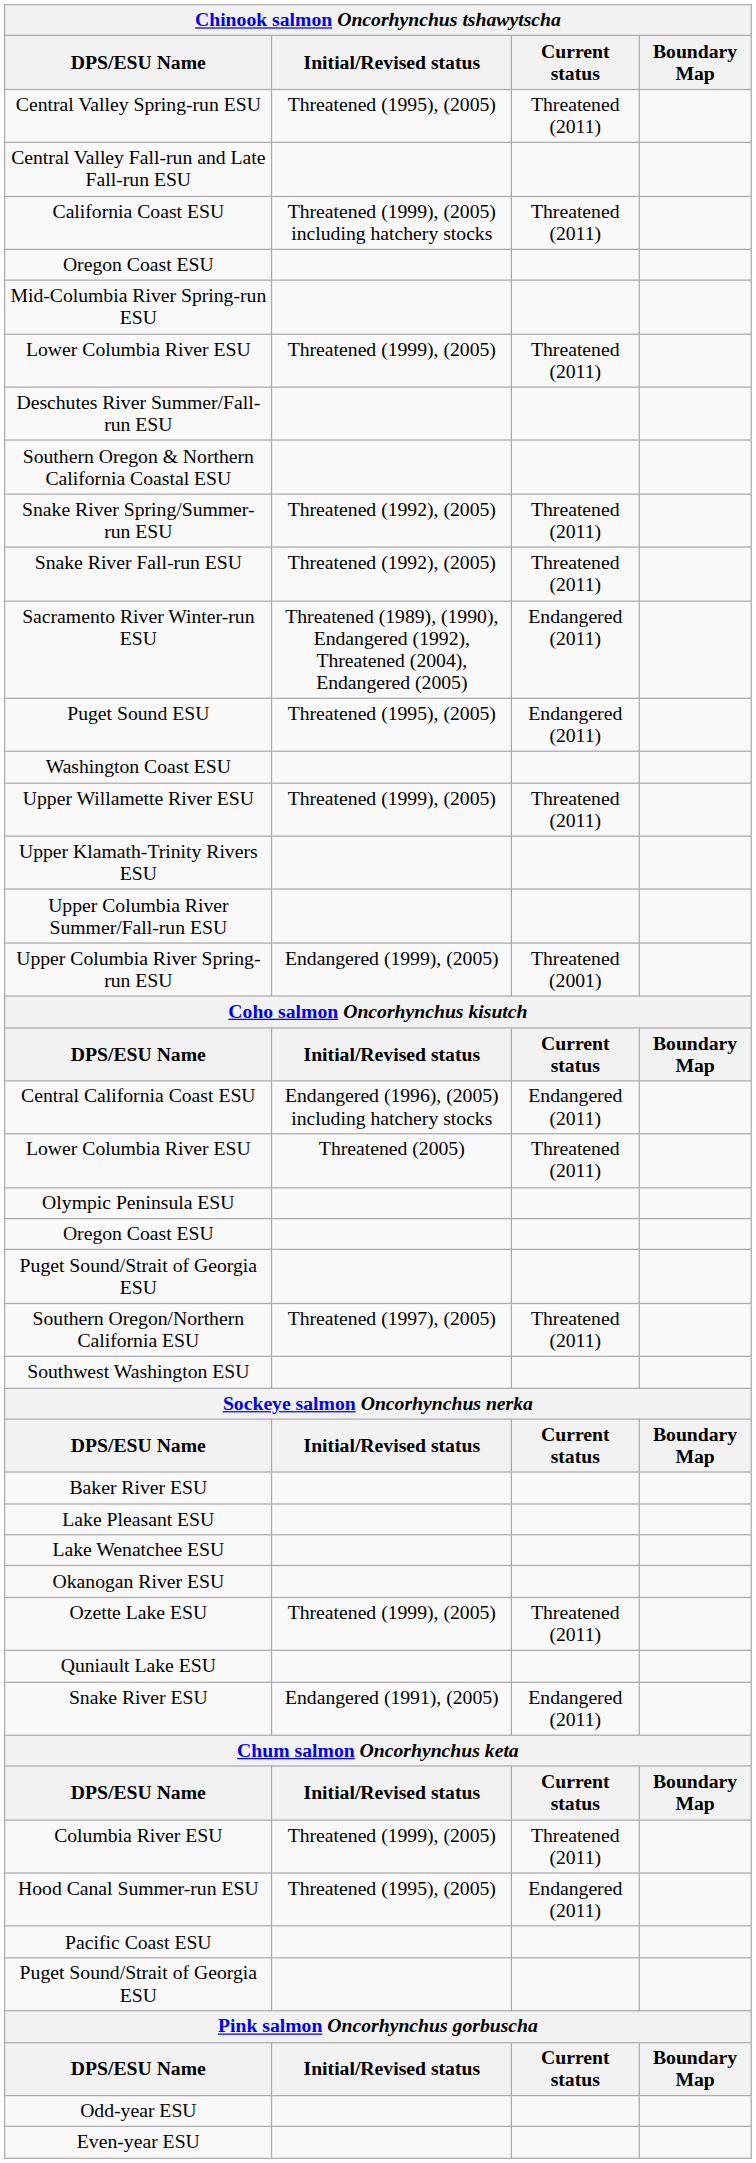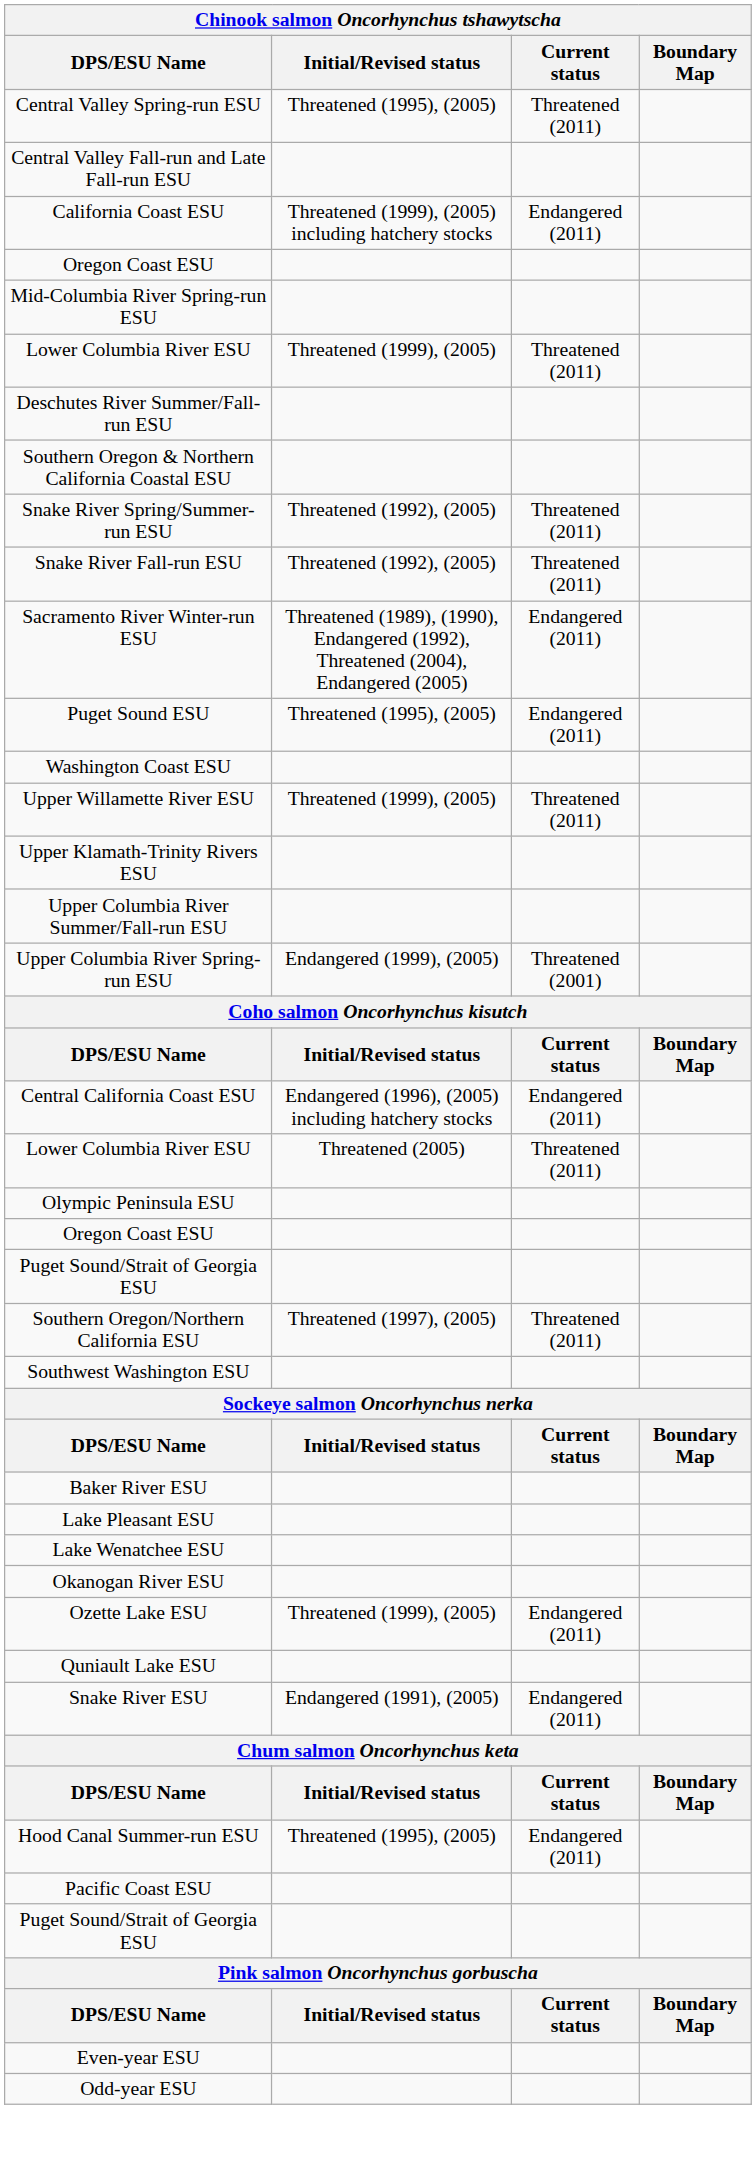 <table class="wikitable">
 <tr align="center" valign="top">
 <th colspan="4"><a href='#'>Chinook salmon</a> <em>Oncorhynchus tshawytscha</em></th>
 </tr>
 <tr>
 <th>DPS/ESU Name</th>
 <th>Initial/Revised status</th>
 <th>Current status</th>
 <th>Boundary Map</th>
 </tr>
 <tr align="center" valign="top">
 <td>Central Valley Spring-run ESU</td>
 <td>Threatened (1995), (2005)</td>
 <td>Threatened (2011)</td>
 <td></td>
 </tr>
 <tr align="center" valign="top">
 <td>Central Valley Fall-run and Late Fall-run ESU</td>
 <td></td>
 <td></td>
 <td></td>
 </tr>
 <tr align="center" valign="top">
 <td>California Coast ESU</td>
 <td>Threatened (1999), (2005) <br>including hatchery stocks</td>
-<td>Threatened (2011)</td>
+<td>Endangered (2011)</td>
 <td></td>
 </tr>
 <tr align="center" valign="top">
 <td>Oregon Coast ESU</td>
 <td></td>
 <td></td>
 <td></td>
 </tr>
 <tr align="center" valign="top">
 <td>Mid-Columbia River Spring-run ESU</td>
 <td></td>
 <td></td>
 <td></td>
 </tr>
 <tr align="center" valign="top">
 <td>Lower Columbia River ESU</td>
 <td>Threatened (1999), (2005)</td>
 <td>Threatened (2011)</td>
 <td></td>
 </tr>
 <tr align="center" valign="top">
 <td>Deschutes River Summer/Fall-run ESU</td>
 <td></td>
 <td></td>
 <td></td>
 </tr>
 <tr align="center" valign="top">
 <td>Southern Oregon & Northern California Coastal ESU</td>
 <td></td>
 <td></td>
 <td></td>
 </tr>
 <tr align="center" valign="top">
 <td>Snake River Spring/Summer-run ESU</td>
 <td>Threatened (1992), (2005)</td>
 <td>Threatened (2011)</td>
 <td></td>
 </tr>
 <tr align="center" valign="top">
 <td>Snake River Fall-run ESU</td>
 <td>Threatened (1992), (2005)</td>
 <td>Threatened (2011)</td>
 <td></td>
 </tr>
 <tr align="center" valign="top">
 <td>Sacramento River Winter-run ESU</td>
 <td>Threatened (1989), (1990), Endangered (1992),<br> Threatened (2004), Endangered (2005)</td>
 <td>Endangered (2011)</td>
 <td></td>
 </tr>
 <tr align="center" valign="top">
 <td>Puget Sound ESU</td>
 <td>Threatened (1995), (2005)</td>
 <td>Endangered (2011)</td>
 <td></td>
 </tr>
 <tr align="center" valign="top">
 <td>Washington Coast ESU</td>
 <td></td>
 <td></td>
 <td></td>
 </tr>
 <tr align="center" valign="top">
 <td>Upper Willamette River ESU</td>
 <td>Threatened (1999), (2005)</td>
 <td>Threatened (2011)</td>
 <td></td>
 </tr>
 <tr align="center" valign="top">
 <td>Upper Klamath-Trinity Rivers ESU</td>
 <td></td>
 <td></td>
 <td></td>
 </tr>
 <tr align="center" valign="top">
 <td>Upper Columbia River Summer/Fall-run ESU</td>
 <td></td>
 <td></td>
 <td></td>
 </tr>
 <tr align="center" valign="top">
 <td>Upper Columbia River Spring-run ESU</td>
 <td>Endangered (1999), (2005)</td>
 <td>Threatened (2001)</td>
 <td></td>
 </tr>
 <tr align="center" valign="top">
 <th colspan="4"><a href='#'>Coho salmon</a> <em>Oncorhynchus kisutch</em></th>
 </tr>
 <tr>
 <th>DPS/ESU Name</th>
 <th>Initial/Revised status</th>
 <th>Current status</th>
 <th>Boundary Map</th>
 </tr>
 <tr align="center" valign="top">
 <td>Central California Coast ESU</td>
 <td>Endangered (1996), (2005) <br>including hatchery stocks</td>
 <td>Endangered (2011)</td>
 <td></td>
 </tr>
 <tr align="center" valign="top">
 <td>Lower Columbia River ESU</td>
 <td>Threatened (2005)</td>
 <td>Threatened (2011)</td>
 <td></td>
 </tr>
 <tr align="center" valign="top">
 <td>Olympic Peninsula ESU</td>
 <td></td>
 <td></td>
 <td></td>
 </tr>
 <tr align="center" valign="top">
 <td>Oregon Coast ESU</td>
 <td></td>
 <td></td>
 <td></td>
 </tr>
 <tr align="center" valign="top">
 <td>Puget Sound/Strait of Georgia ESU</td>
 <td></td>
 <td></td>
 <td></td>
 </tr>
 <tr align="center" valign="top">
 <td>Southern Oregon/Northern California ESU</td>
 <td>Threatened (1997), (2005)</td>
 <td>Threatened (2011)</td>
 <td></td>
 </tr>
 <tr align="center" valign="top">
 <td>Southwest Washington ESU</td>
 <td></td>
 <td></td>
 <td></td>
 </tr>
 <tr align="center" valign="top">
 <th colspan="4"><a href='#'>Sockeye salmon</a> <em>Oncorhynchus nerka</em></th>
 </tr>
 <tr>
 <th>DPS/ESU Name</th>
 <th>Initial/Revised status</th>
 <th>Current status</th>
 <th>Boundary Map</th>
 </tr>
 <tr align="center" valign="top">
 <td>Baker River ESU</td>
 <td></td>
 <td></td>
 <td></td>
 </tr>
 <tr align="center" valign="top">
 <td>Lake Pleasant ESU</td>
 <td></td>
 <td></td>
 <td></td>
 </tr>
 <tr align="center" valign="top">
 <td>Lake Wenatchee ESU</td>
 <td></td>
 <td></td>
 <td></td>
 </tr>
 <tr align="center" valign="top">
 <td>Okanogan River ESU</td>
 <td></td>
 <td></td>
 <td></td>
 </tr>
 <tr align="center" valign="top">
 <td>Ozette Lake ESU</td>
 <td>Threatened (1999), (2005)</td>
-<td>Threatened (2011)</td>
+<td>Endangered (2011)</td>
 <td></td>
 </tr>
 <tr align="center" valign="top">
 <td>Quniault Lake ESU</td>
 <td></td>
 <td></td>
 <td></td>
 </tr>
 <tr align="center" valign="top">
 <td>Snake River ESU</td>
 <td>Endangered (1991), (2005)</td>
 <td>Endangered (2011)</td>
 <td></td>
 </tr>
 <tr align="center" valign="top">
 <th colspan="4"><a href='#'>Chum salmon</a> <em>Oncorhynchus keta</em></th>
 </tr>
 <tr>
 <th>DPS/ESU Name</th>
 <th>Initial/Revised status</th>
 <th>Current status</th>
 <th>Boundary Map</th>
-</tr>
-<tr align="center" valign="top">
-<td>Columbia River ESU</td>
-<td>Threatened (1999), (2005)</td>
-<td>Threatened (2011)</td>
-<td></td>
 </tr>
 <tr align="center" valign="top">
 <td>Hood Canal Summer-run ESU</td>
 <td>Threatened (1995), (2005)</td>
 <td>Endangered (2011)</td>
 <td></td>
 </tr>
 <tr align="center" valign="top">
 <td>Pacific Coast ESU</td>
 <td></td>
 <td></td>
 <td></td>
 </tr>
 <tr align="center" valign="top">
 <td>Puget Sound/Strait of Georgia ESU</td>
 <td></td>
 <td></td>
 <td></td>
 </tr>
 <tr>
 <th colspan="4"><a href='#'>Pink salmon</a> <em>Oncorhynchus gorbuscha</em></th>
 </tr>
 <tr>
 <th>DPS/ESU Name</th>
 <th>Initial/Revised status</th>
 <th>Current status</th>
 <th>Boundary Map</th>
 </tr>
 <tr align="center" valign="top">
+<td>Even-year ESU</td>
+<td></td>
+<td></td>
+<td></td>
+</tr>
+<tr align="center" valign="top">
 <td>Odd-year ESU</td>
 <td></td>
 <td></td>
 <td></td>
 </tr>
-<tr align="center" valign="top">
-<td>Even-year ESU</td>
-<td></td>
-<td></td>
-<td></td>
-</tr>
 </table>
